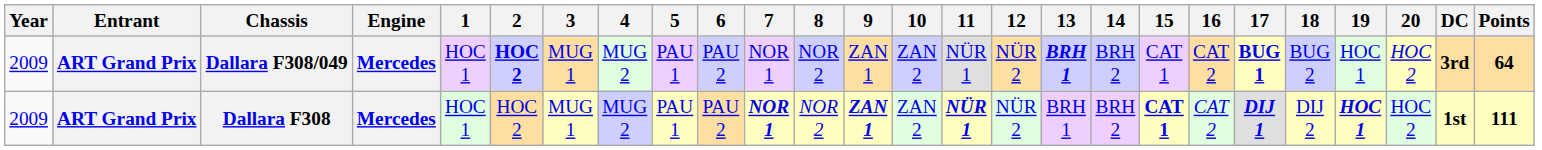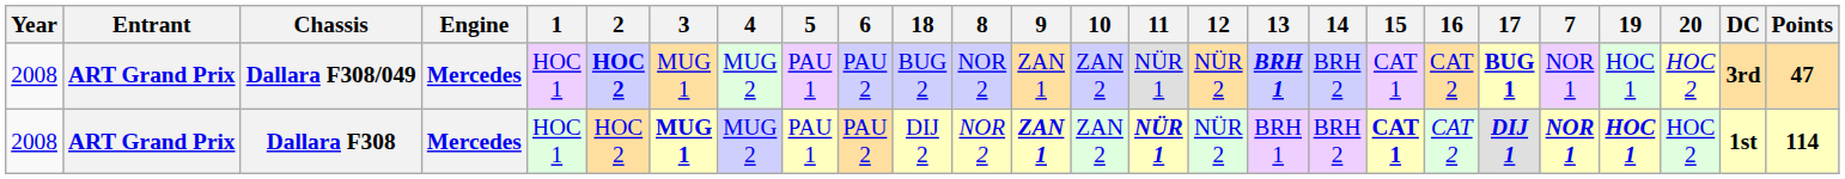 <table class="wikitable" style="text-align:center; font-size:85%">
 <tr>
 <th>Year</th>
 <th>Entrant</th>
 <th>Chassis</th>
 <th>Engine</th>
 <th>1</th>
 <th>2</th>
 <th>3</th>
 <th>4</th>
 <th>5</th>
 <th>6</th>
-<th>7</th>
+<th>18</th>
 <th>8</th>
 <th>9</th>
 <th>10</th>
 <th>11</th>
 <th>12</th>
 <th>13</th>
 <th>14</th>
 <th>15</th>
 <th>16</th>
 <th>17</th>
-<th>18</th>
+<th>7</th>
 <th>19</th>
 <th>20</th>
 <th>DC</th>
 <th>Points</th>
 </tr>
 <tr>
-<td><a href='#'>2009</a></td>
+<td><a href='#'>2008</a></td>
 <th nowrap><a href='#'>ART Grand Prix</a></th>
 <th nowrap><a href='#'>Dallara</a> F308/049</th>
 <th nowrap><a href='#'>Mercedes</a></th>
 <td style="background:#EFCFFF;"><a href='#'>HOC<br>1</a><br></td>
 <td style="background:#CFCFFF;"><strong><a href='#'>HOC<br>2</a><br></strong></td>
 <td style="background:#FFDF9F;"><a href='#'>MUG<br>1</a><br></td>
 <td style="background:#DFFFDF;"><a href='#'>MUG<br>2</a><br></td>
 <td style="background:#EFCFFF;"><a href='#'>PAU<br>1</a><br></td>
 <td style="background:#CFCFFF;"><a href='#'>PAU<br>2</a><br></td>
-<td style="background:#EFCFFF;"><a href='#'>NOR<br>1</a><br></td>
+<td style="background:#CFCFFF;"><a href='#'>BUG<br>2</a><br></td>
 <td style="background:#CFCFFF;"><a href='#'>NOR<br>2</a><br></td>
 <td style="background:#FFDF9F;"><a href='#'>ZAN<br>1</a><br></td>
 <td style="background:#CFCFFF;"><a href='#'>ZAN<br>2</a><br></td>
 <td style="background:#DFDFDF;"><a href='#'>NÜR<br>1</a><br></td>
 <td style="background:#FFDF9F;"><a href='#'>NÜR<br>2</a><br></td>
 <td style="background:#CFCFFF;"><strong><em><a href='#'>BRH<br>1</a></em></strong><br></td>
 <td style="background:#CFCFFF;"><a href='#'>BRH<br>2</a><br></td>
 <td style="background:#EFCFFF;"><a href='#'>CAT<br>1</a><br></td>
 <td style="background:#FFDF9F;"><a href='#'>CAT<br>2</a><br></td>
 <td style="background:#FFFFBF;"><strong><a href='#'>BUG<br>1</a></strong><br></td>
-<td style="background:#CFCFFF;"><a href='#'>BUG<br>2</a><br></td>
+<td style="background:#EFCFFF;"><a href='#'>NOR<br>1</a><br></td>
 <td style="background:#DFFFDF;"><a href='#'>HOC<br>1</a><br></td>
 <td style="background:#FFFFBF;"><em><a href='#'>HOC<br>2</a></em><br></td>
 <td style="background:#FFDF9F;"><strong>3rd</strong></td>
-<td style="background:#FFDF9F;"><strong>64</strong></td>
+<td style="background:#FFDF9F;"><strong>47</strong></td>
 </tr>
 <tr>
-<td><a href='#'>2009</a></td>
+<td><a href='#'>2008</a></td>
 <th nowrap><a href='#'>ART Grand Prix</a></th>
 <th nowrap><a href='#'>Dallara</a> F308</th>
 <th nowrap><a href='#'>Mercedes</a></th>
 <td style="background:#DFFFDF;"><a href='#'>HOC<br>1</a><br></td>
 <td style="background:#FFDF9F;"><a href='#'>HOC<br>2</a><br></td>
-<td style="background:#FFFFBF;"><a href='#'>MUG<br>1</a><br></td>
+<td style="background:#FFFFBF;"><strong><a href='#'>MUG<br>1</a><br></strong></td>
 <td style="background:#CFCFFF;"><a href='#'>MUG<br>2</a><br></td>
 <td style="background:#FFFFBF;"><a href='#'>PAU<br>1</a><br></td>
 <td style="background:#FFDF9F;"><a href='#'>PAU<br>2</a><br></td>
-<td style="background:#FFFFBF;"><strong><em><a href='#'>NOR<br>1</a></em></strong><br></td>
+<td style="background:#FFFFBF;"><a href='#'>DIJ<br>2</a><br></td>
 <td style="background:#FFFFBF;"><em><a href='#'>NOR<br>2</a></em><br></td>
 <td style="background:#FFFFBF;"><strong><em><a href='#'>ZAN<br>1</a></em></strong><br></td>
 <td style="background:#DFFFDF;"><a href='#'>ZAN<br>2</a><br></td>
 <td style="background:#FFFFBF;"><strong><em><a href='#'>NÜR<br>1</a></em></strong><br></td>
 <td style="background:#DFFFDF;"><a href='#'>NÜR<br>2</a><br></td>
 <td style="background:#EFCFFF;"><a href='#'>BRH<br>1</a><br></td>
 <td style="background:#EFCFFF;"><a href='#'>BRH<br>2</a><br></td>
 <td style="background:#FFFFBF;"><strong><a href='#'>CAT<br>1</a></strong><br></td>
 <td style="background:#DFFFDF;"><em><a href='#'>CAT<br>2</a></em><br></td>
 <td style="background:#DFDFDF;"><strong><em><a href='#'>DIJ<br>1</a></em></strong><br></td>
-<td style="background:#FFFFBF;"><a href='#'>DIJ<br>2</a><br></td>
+<td style="background:#FFFFBF;"><strong><em><a href='#'>NOR<br>1</a></em></strong><br></td>
 <td style="background:#FFFFBF;"><strong><em><a href='#'>HOC<br>1</a></em></strong><br></td>
 <td style="background:#DFFFDF;"><a href='#'>HOC<br>2</a><br></td>
 <td style="background:#FFFFBF;"><strong>1st</strong></td>
-<td style="background:#FFFFBF;"><strong>111</strong></td>
+<td style="background:#FFFFBF;"><strong>114</strong></td>
 </tr>
 </table>
